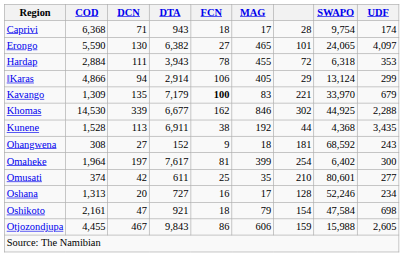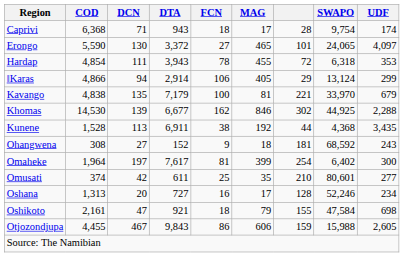 <table class=wikitable style=text-align:right>
 <tr>
 <th>Region</th>
 <th width=60><a href='#'>COD</a></th>
 <th width=60><a href='#'>DCN</a></th>
 <th width=60><a href='#'>DTA</a></th>
 <th width=60><a href='#'>FCN</a></th>
 <th width=60><a href='#'>MAG</a></th>
 <th width=60></th>
 <th width=60><a href='#'>SWAPO</a></th>
 <th width=60><a href='#'>UDF</a></th>
 </tr>
 <tr>
 <td align=left><a href='#'>Caprivi</a></td>
 <td>6,368</td>
 <td>71</td>
 <td>943</td>
 <td>18</td>
 <td>17</td>
 <td>28</td>
 <td>9,754</td>
 <td>174</td>
 </tr>
 <tr>
 <td align=left><a href='#'>Erongo</a></td>
 <td>5,590</td>
 <td>130</td>
-<td>6,382</td>
+<td>3,372</td>
 <td>27</td>
 <td>465</td>
 <td>101</td>
 <td>24,065</td>
 <td>4,097</td>
 </tr>
 <tr>
 <td align=left><a href='#'>Hardap</a></td>
-<td>2,884</td>
+<td>4,854</td>
 <td>111</td>
 <td>3,943</td>
 <td>78</td>
 <td>455</td>
 <td>72</td>
 <td>6,318</td>
 <td>353</td>
 </tr>
 <tr>
 <td align=left><a href='#'>ǁKaras</a></td>
 <td>4,866</td>
 <td>94</td>
 <td>2,914</td>
 <td>106</td>
 <td>405</td>
 <td>29</td>
 <td>13,124</td>
 <td>299</td>
 </tr>
 <tr>
 <td align=left><a href='#'>Kavango</a></td>
-<td>1,309</td>
+<td>4,838</td>
 <td>135</td>
 <td>7,179</td>
-<td><strong>100</strong></td>
-<td>83</td>
+<td>100</td>
+<td>81</td>
 <td>221</td>
 <td>33,970</td>
 <td>679</td>
 </tr>
 <tr>
 <td align=left><a href='#'>Khomas</a></td>
 <td>14,530</td>
-<td>339</td>
+<td>139</td>
 <td>6,677</td>
 <td>162</td>
 <td>846</td>
 <td>302</td>
 <td>44,925</td>
 <td>2,288</td>
 </tr>
 <tr>
 <td align=left><a href='#'>Kunene</a></td>
 <td>1,528</td>
 <td>113</td>
 <td>6,911</td>
 <td>38</td>
 <td>192</td>
 <td>44</td>
 <td>4,368</td>
 <td>3,435</td>
 </tr>
 <tr>
 <td align=left><a href='#'>Ohangwena</a></td>
 <td>308</td>
 <td>27</td>
 <td>152</td>
 <td>9</td>
 <td>18</td>
 <td>181</td>
 <td>68,592</td>
 <td>243</td>
 </tr>
 <tr>
 <td align=left><a href='#'>Omaheke</a></td>
 <td>1,964</td>
 <td>197</td>
 <td>7,617</td>
 <td>81</td>
 <td>399</td>
 <td>254</td>
 <td>6,402</td>
 <td>300</td>
 </tr>
 <tr>
 <td align=left><a href='#'>Omusati</a></td>
 <td>374</td>
 <td>42</td>
 <td>611</td>
 <td>25</td>
 <td>35</td>
 <td>210</td>
 <td>80,601</td>
 <td>277</td>
 </tr>
 <tr>
 <td align=left><a href='#'>Oshana</a></td>
 <td>1,313</td>
 <td>20</td>
 <td>727</td>
 <td>16</td>
 <td>17</td>
 <td>128</td>
 <td>52,246</td>
 <td>234</td>
 </tr>
 <tr>
 <td align=left><a href='#'>Oshikoto</a></td>
 <td>2,161</td>
 <td>47</td>
 <td>921</td>
 <td>18</td>
 <td>79</td>
-<td>154</td>
+<td>155</td>
 <td>47,584</td>
 <td>698</td>
 </tr>
 <tr>
 <td align=left><a href='#'>Otjozondjupa</a></td>
 <td>4,455</td>
 <td>467</td>
 <td>9,843</td>
 <td>86</td>
 <td>606</td>
 <td>159</td>
 <td>15,988</td>
 <td>2,605</td>
 </tr>
 <tr>
 <td align=left colspan=10>Source: The Namibian</td>
 </tr>
 </table>
